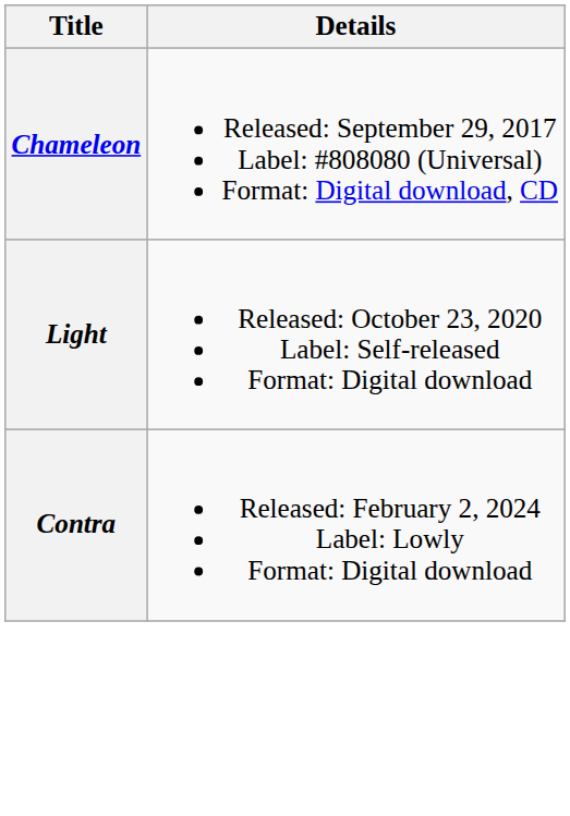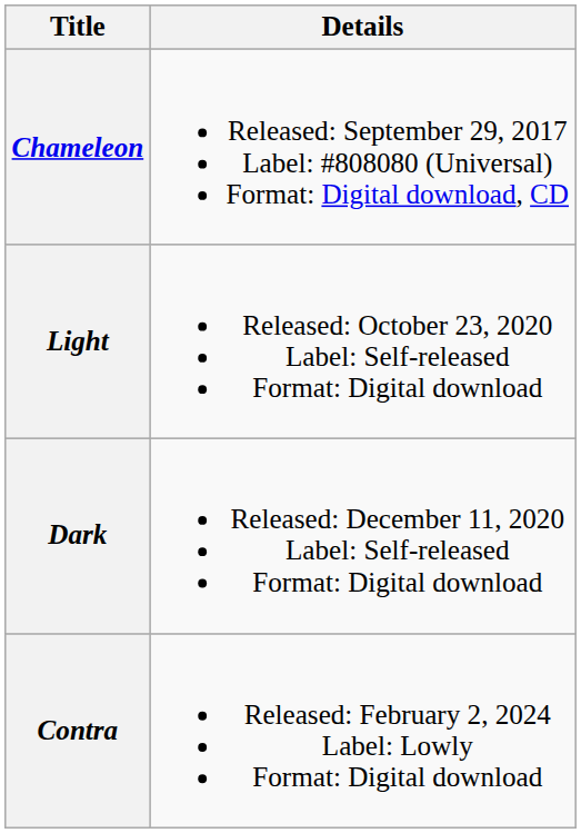 <table class="wikitable plainrowheaders" style="text-align:center;">
 <tr>
 <th scope="col">Title</th>
 <th scope="col">Details</th>
 </tr>
 <tr>
 <th scope="row"><em><a href='#'>Chameleon</a></em></th>
 <td><br><ul><li>Released: September 29, 2017</li><li>Label: #808080 (Universal)</li><li>Format: <a href='#'>Digital download</a>, <a href='#'>CD</a></li></ul></td>
 </tr>
 <tr>
 <th scope="row"><em>Light</em></th>
 <td><br><ul><li>Released: October 23, 2020</li><li>Label: Self-released</li><li>Format: Digital download</li></ul></td>
 </tr>
 <tr>
+<th scope="row"><em>Dark</em></th>
+<td><br><ul><li>Released: December 11, 2020</li><li>Label: Self-released</li><li>Format: Digital download</li></ul></td>
+</tr>
+<tr>
 <th scope="row"><em>Contra</em></th>
 <td><br><ul><li>Released: February 2, 2024</li><li>Label: Lowly</li><li>Format: Digital download</li></ul></td>
 </tr>
 </table>
